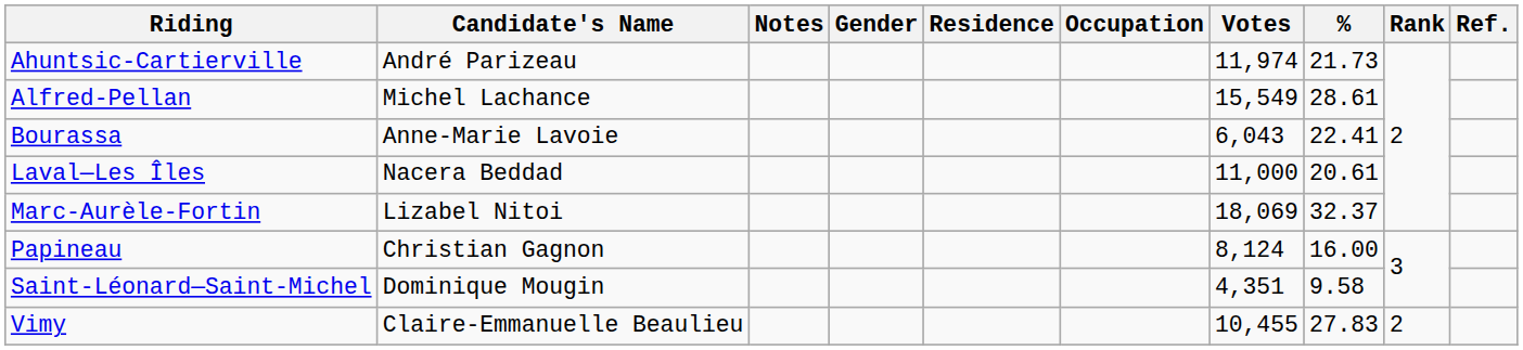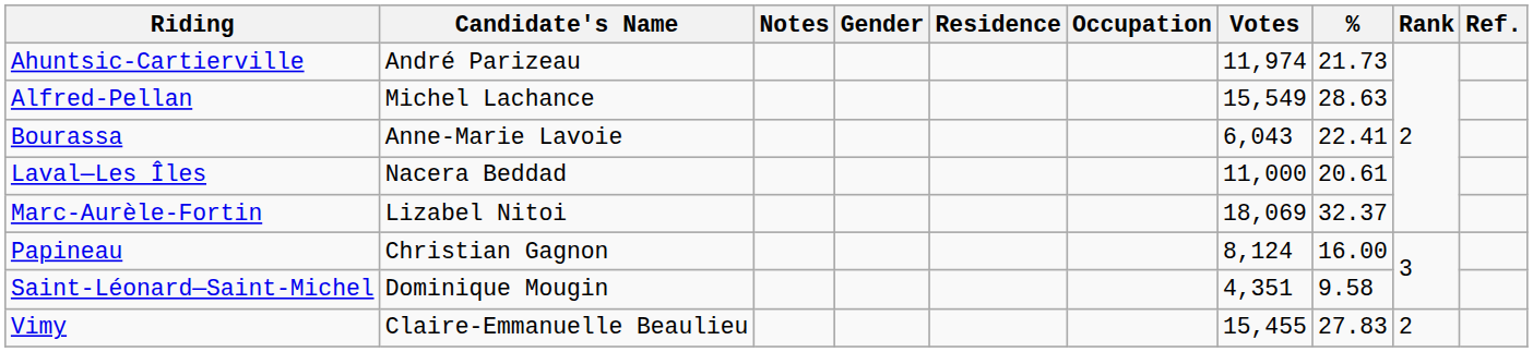 <table class="wikitable sortable">
 <tr>
 <th>Riding</th>
 <th>Candidate's Name</th>
 <th>Notes</th>
 <th>Gender</th>
 <th>Residence</th>
 <th>Occupation</th>
 <th>Votes</th>
 <th>%</th>
 <th>Rank</th>
 <th>Ref.</th>
 </tr>
 <tr>
 <td><a href='#'>Ahuntsic-Cartierville</a></td>
 <td>André Parizeau</td>
 <td></td>
 <td></td>
 <td></td>
 <td></td>
 <td>11,974</td>
 <td>21.73</td>
 <td rowspan="5">2</td>
 <td></td>
 </tr>
 <tr>
 <td><a href='#'>Alfred-Pellan</a></td>
 <td>Michel Lachance</td>
 <td></td>
 <td></td>
 <td></td>
 <td></td>
 <td>15,549</td>
-<td>28.61</td>
+<td>28.63</td>
 <td></td>
 </tr>
 <tr>
 <td><a href='#'>Bourassa</a></td>
 <td>Anne-Marie Lavoie</td>
 <td></td>
 <td></td>
 <td></td>
 <td></td>
 <td>6,043</td>
 <td>22.41</td>
 <td></td>
 </tr>
 <tr>
 <td><a href='#'>Laval—Les Îles</a></td>
 <td>Nacera Beddad</td>
 <td></td>
 <td></td>
 <td></td>
 <td></td>
 <td>11,000</td>
 <td>20.61</td>
 <td></td>
 </tr>
 <tr>
 <td><a href='#'>Marc-Aurèle-Fortin</a></td>
 <td>Lizabel Nitoi</td>
 <td></td>
 <td></td>
 <td></td>
 <td></td>
 <td>18,069</td>
 <td>32.37</td>
 <td></td>
 </tr>
 <tr>
 <td><a href='#'>Papineau</a></td>
 <td>Christian Gagnon</td>
 <td></td>
 <td></td>
 <td></td>
 <td></td>
 <td>8,124</td>
 <td>16.00</td>
 <td rowspan="2">3</td>
 <td></td>
 </tr>
 <tr>
 <td><a href='#'>Saint-Léonard—Saint-Michel</a></td>
 <td>Dominique Mougin</td>
 <td></td>
 <td></td>
 <td></td>
 <td></td>
 <td>4,351</td>
 <td>9.58</td>
 <td></td>
 </tr>
 <tr>
 <td><a href='#'>Vimy</a></td>
 <td>Claire-Emmanuelle Beaulieu</td>
 <td></td>
 <td></td>
 <td></td>
 <td></td>
-<td>10,455</td>
+<td>15,455</td>
 <td>27.83</td>
 <td>2</td>
 <td></td>
 </tr>
 </table>
